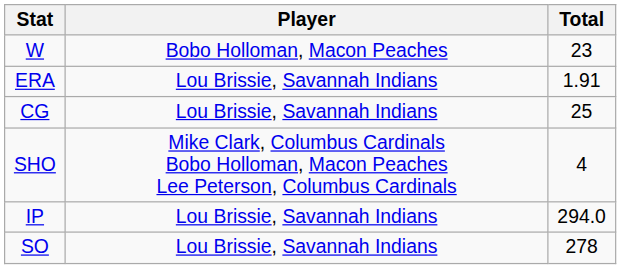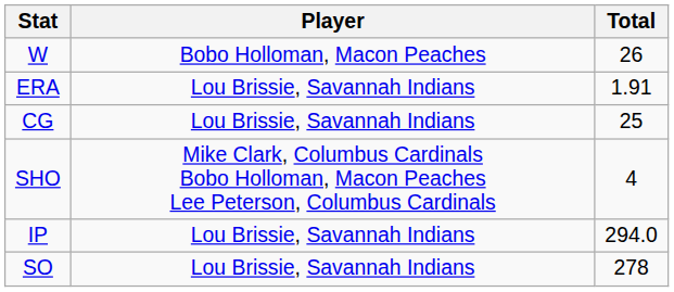 <table class="wikitable" width="40%" style="text-align:center;">
 <tr>
 <th width="5%">Stat</th>
 <th width="60%">Player</th>
 <th width="5%">Total</th>
 </tr>
 <tr>
 <td><a href='#'>W</a></td>
 <td><a href='#'>Bobo Holloman</a>, <a href='#'>Macon Peaches</a></td>
-<td>23</td>
+<td>26</td>
 </tr>
 <tr>
 <td><a href='#'>ERA</a></td>
 <td><a href='#'>Lou Brissie</a>, <a href='#'>Savannah Indians</a></td>
 <td>1.91</td>
 </tr>
 <tr>
 <td><a href='#'>CG</a></td>
 <td><a href='#'>Lou Brissie</a>, <a href='#'>Savannah Indians</a></td>
 <td>25</td>
 </tr>
 <tr>
 <td><a href='#'>SHO</a></td>
 <td><a href='#'>Mike Clark</a>, <a href='#'>Columbus Cardinals</a> <br> <a href='#'>Bobo Holloman</a>, <a href='#'>Macon Peaches</a> <br> <a href='#'>Lee Peterson</a>, <a href='#'>Columbus Cardinals</a></td>
 <td>4</td>
 </tr>
 <tr>
 <td><a href='#'>IP</a></td>
 <td><a href='#'>Lou Brissie</a>, <a href='#'>Savannah Indians</a></td>
 <td>294.0</td>
 </tr>
 <tr>
 <td><a href='#'>SO</a></td>
 <td><a href='#'>Lou Brissie</a>, <a href='#'>Savannah Indians</a></td>
 <td>278</td>
 </tr>
 </table>
